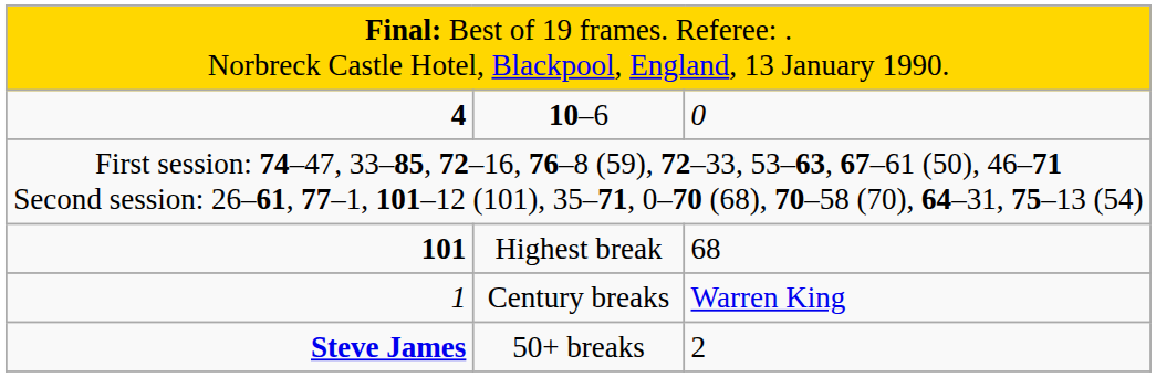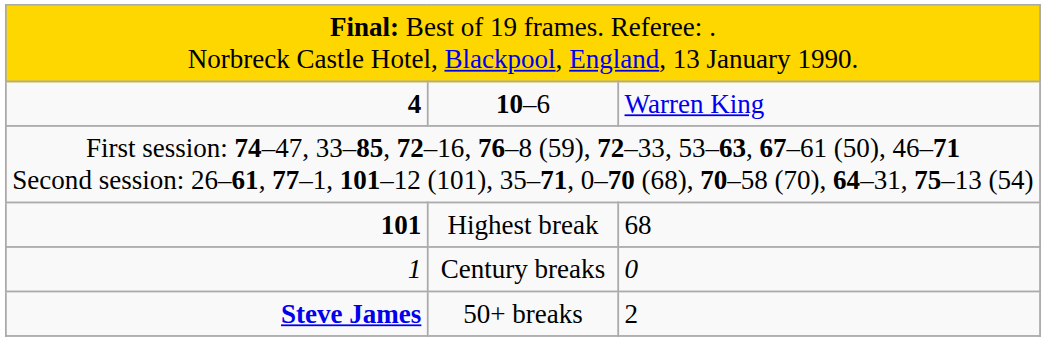 <table class="wikitable" style="font-size: 95%; margin: 1em auto 1em auto;">
 <tr>
 <td colspan="3" align="center" bgcolor="#ffd700"><strong>Final:</strong> Best of 19 frames. Referee: .<br> Norbreck Castle Hotel, <a href='#'>Blackpool</a>, <a href='#'>England</a>, 13 January 1990.</td>
 </tr>
 <tr>
 <td align="right"><strong>4</strong></td>
 <td width="100" align="center"><strong>10</strong>–6</td>
-<td><em>0</em></td>
+<td width="230"><a href='#'>Warren King</a> <br></td>
 </tr>
 <tr>
 <td colspan="3" align="center" style="font-size: 100%">First session: <strong>74</strong>–47, 33–<strong>85</strong>, <strong>72</strong>–16, <strong>76</strong>–8 (59), <strong>72</strong>–33, 53–<strong>63</strong>, <strong>67</strong>–61 (50), 46–<strong>71</strong> <br>Second session:  26–<strong>61</strong>, <strong>77</strong>–1, <strong>101</strong>–12 (101), 35–<strong>71</strong>, 0–<strong>70</strong> (68), <strong>70</strong>–58 (70), <strong>64</strong>–31, <strong>75</strong>–13 (54)</td>
 </tr>
 <tr>
 <td align="right"><strong>101</strong></td>
 <td align="center">Highest break</td>
 <td>68</td>
 </tr>
 <tr>
 <td align="right"><em>1</em></td>
 <td align="center">Century breaks</td>
-<td width="230"><a href='#'>Warren King</a> <br></td>
+<td><em>0</em></td>
 </tr>
 <tr>
 <td width="230" align="right"><strong><a href='#'>Steve James</a></strong> <br></td>
 <td align="center">50+ breaks</td>
 <td>2</td>
 </tr>
 </table>
